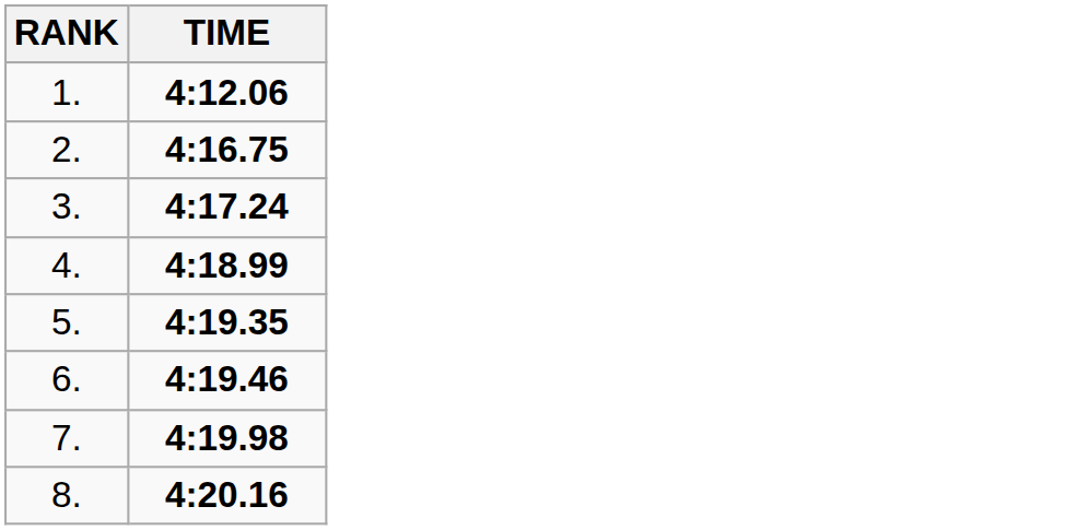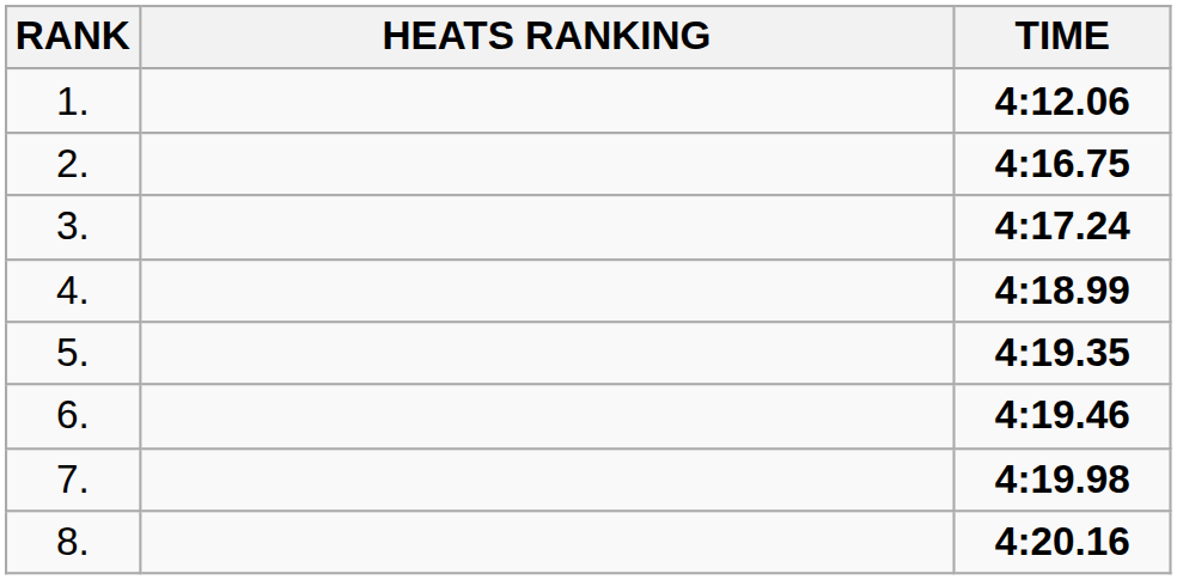 <table class="wikitable">
 <tr>
 <th>RANK</th>
+<th style="width: 20em">HEATS RANKING</th>
 <th style="width: 5em">TIME</th>
 </tr>
 <tr>
 <td align="center">1.</td>
+<td></td>
 <td align="center"><strong>4:12.06</strong></td>
 </tr>
 <tr>
 <td align="center">2.</td>
+<td></td>
 <td align="center"><strong>4:16.75</strong></td>
 </tr>
 <tr>
 <td align="center">3.</td>
+<td></td>
 <td align="center"><strong>4:17.24</strong></td>
 </tr>
 <tr>
 <td align="center">4.</td>
+<td></td>
 <td align="center"><strong>4:18.99</strong></td>
 </tr>
 <tr>
 <td align="center">5.</td>
+<td></td>
 <td align="center"><strong>4:19.35</strong></td>
 </tr>
 <tr>
 <td align="center">6.</td>
+<td></td>
 <td align="center"><strong>4:19.46</strong></td>
 </tr>
 <tr>
 <td align="center">7.</td>
+<td></td>
 <td align="center"><strong>4:19.98</strong></td>
 </tr>
 <tr>
 <td align="center">8.</td>
+<td></td>
 <td align="center"><strong>4:20.16</strong></td>
 </tr>
 </table>
